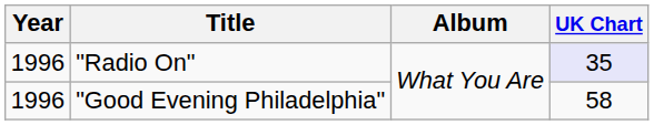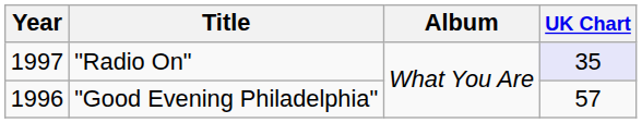 <table class="wikitable">
 <tr>
 <th>Year</th>
 <th>Title</th>
 <th>Album</th>
 <th><small><a href='#'>UK Chart</a></small></th>
 </tr>
 <tr>
-<td style="text-align:center;">1996</td>
+<td style="text-align:center;">1997</td>
 <td>"Radio On"</td>
 <td rowspan=2><em>What You Are</em></td>
 <td style="background: lavender; text-align:center;">35</td>
 </tr>
 <tr>
 <td style="text-align:center;">1996</td>
 <td>"Good Evening Philadelphia"</td>
-<td style="text-align:center;">58</td>
+<td style="text-align:center;">57</td>
 </tr>
 </table>
